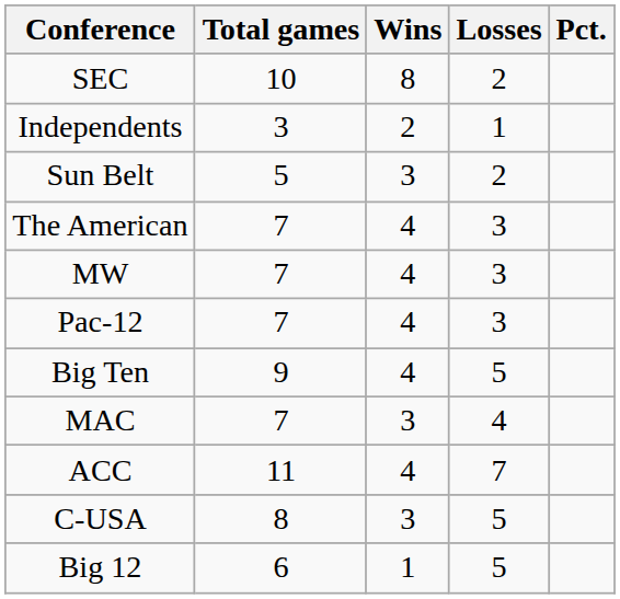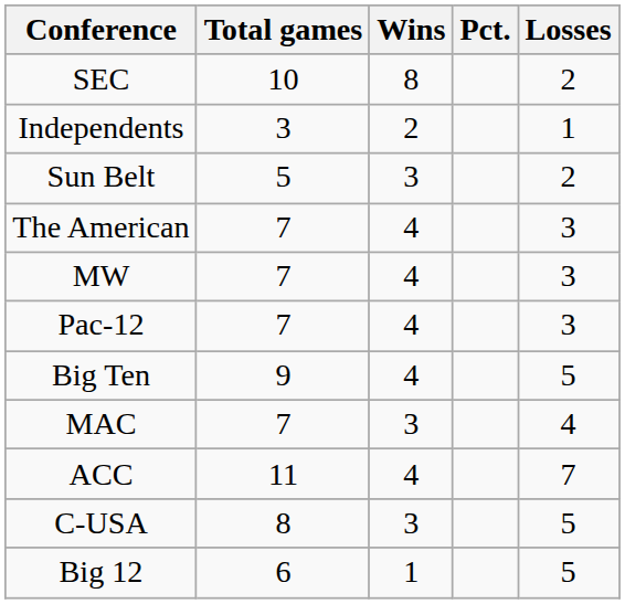 <table class="wikitable sortable" style=text-align:center>
 <tr>
 <th>Conference</th>
 <th>Total games</th>
 <th>Wins</th>
+<th>Pct.</th>
 <th>Losses</th>
-<th>Pct.</th>
 </tr>
 <tr>
 <td>SEC</td>
 <td>10</td>
 <td>8</td>
+<td></td>
 <td>2</td>
-<td></td>
 </tr>
 <tr>
 <td>Independents</td>
 <td>3</td>
 <td>2</td>
+<td></td>
 <td>1</td>
-<td></td>
 </tr>
 <tr>
 <td>Sun Belt</td>
 <td>5</td>
 <td>3</td>
+<td></td>
 <td>2</td>
-<td></td>
 </tr>
 <tr>
 <td>The American</td>
 <td>7</td>
 <td>4</td>
+<td></td>
 <td>3</td>
-<td></td>
 </tr>
 <tr>
 <td>MW</td>
 <td>7</td>
 <td>4</td>
+<td></td>
 <td>3</td>
-<td></td>
 </tr>
 <tr>
 <td>Pac-12</td>
 <td>7</td>
 <td>4</td>
+<td></td>
 <td>3</td>
-<td></td>
 </tr>
 <tr>
 <td>Big Ten</td>
 <td>9</td>
 <td>4</td>
+<td></td>
 <td>5</td>
-<td></td>
 </tr>
 <tr>
 <td>MAC</td>
 <td>7</td>
 <td>3</td>
+<td></td>
 <td>4</td>
-<td></td>
 </tr>
 <tr>
 <td>ACC</td>
 <td>11</td>
 <td>4</td>
+<td></td>
 <td>7</td>
-<td></td>
 </tr>
 <tr>
 <td>C-USA</td>
 <td>8</td>
 <td>3</td>
+<td></td>
 <td>5</td>
-<td></td>
 </tr>
 <tr>
 <td>Big 12</td>
 <td>6</td>
 <td>1</td>
+<td></td>
 <td>5</td>
-<td></td>
 </tr>
 </table>
